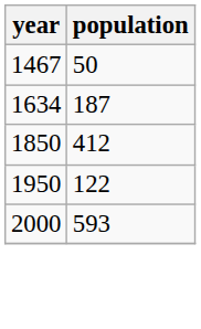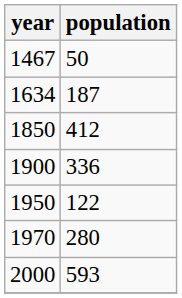 <table class="wikitable">
 <tr>
 <th>year</th>
 <th>population</th>
 </tr>
 <tr>
 <td>1467</td>
 <td>50</td>
 </tr>
 <tr>
 <td>1634</td>
 <td>187</td>
 </tr>
 <tr>
 <td>1850</td>
 <td>412</td>
 </tr>
 <tr>
+<td>1900</td>
+<td>336</td>
+</tr>
+<tr>
 <td>1950</td>
 <td>122</td>
+</tr>
+<tr>
+<td>1970</td>
+<td>280</td>
 </tr>
 <tr>
 <td>2000</td>
 <td>593</td>
 </tr>
 <tr>
 </tr>
 </table>
